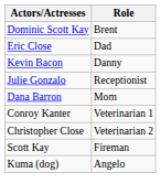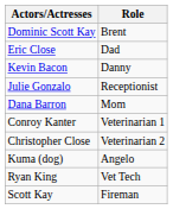 <table class="wikitable">
 <tr>
 <th>Actors/Actresses</th>
 <th>Role</th>
 </tr>
 <tr>
 <td><a href='#'>Dominic Scott Kay</a></td>
 <td>Brent</td>
 </tr>
 <tr>
 <td><a href='#'>Eric Close</a></td>
 <td>Dad</td>
 </tr>
 <tr>
 <td><a href='#'>Kevin Bacon</a></td>
 <td>Danny</td>
 </tr>
 <tr>
 <td><a href='#'>Julie Gonzalo</a></td>
 <td>Receptionist</td>
 </tr>
 <tr>
 <td><a href='#'>Dana Barron</a></td>
 <td>Mom</td>
 </tr>
 <tr>
 <td>Conroy Kanter</td>
 <td>Veterinarian 1</td>
 </tr>
 <tr>
 <td>Christopher Close</td>
 <td>Veterinarian 2</td>
 </tr>
 <tr>
+<td>Kuma (dog)</td>
+<td>Angelo</td>
+</tr>
+<tr>
+<td>Ryan King</td>
+<td>Vet Tech</td>
+</tr>
+<tr>
 <td>Scott Kay</td>
 <td>Fireman</td>
 </tr>
-<tr>
-<td>Kuma (dog)</td>
-<td>Angelo</td>
-</tr>
 </table>
